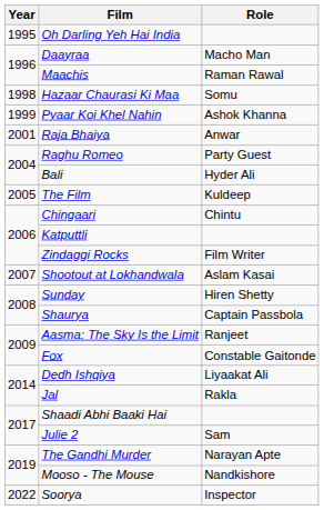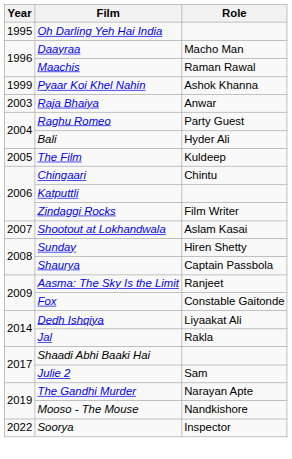 <table class="wikitable sortable">
 <tr>
 <th>Year</th>
 <th>Film</th>
 <th>Role</th>
 </tr>
 <tr>
 <td>1995</td>
 <td><em><a href='#'>Oh Darling Yeh Hai India</a></em></td>
 <td></td>
 </tr>
 <tr>
 <td rowspan="2">1996</td>
 <td><em><a href='#'>Daayraa</a></em></td>
 <td>Macho Man</td>
 </tr>
 <tr>
 <td><em><a href='#'>Maachis</a></em></td>
 <td>Raman Rawal</td>
 </tr>
 <tr>
-<td>1998</td>
-<td><em><a href='#'>Hazaar Chaurasi Ki Maa</a></em></td>
-<td>Somu</td>
-</tr>
-<tr>
 <td>1999</td>
 <td><em><a href='#'>Pyaar Koi Khel Nahin</a></em></td>
 <td>Ashok Khanna</td>
 </tr>
 <tr>
-<td>2001</td>
+<td>2003</td>
 <td><em> <a href='#'>Raja Bhaiya</a></em></td>
 <td>Anwar</td>
 </tr>
 <tr>
 <td rowspan="2">2004</td>
 <td><em><a href='#'>Raghu Romeo</a></em></td>
 <td>Party Guest</td>
 </tr>
 <tr>
 <td><em>Bali</em></td>
 <td>Hyder Ali</td>
 </tr>
 <tr>
 <td>2005</td>
 <td><em><a href='#'>The Film</a></em></td>
 <td>Kuldeep</td>
 </tr>
 <tr>
 <td rowspan="3">2006</td>
 <td><em><a href='#'>Chingaari</a></em></td>
 <td>Chintu</td>
 </tr>
 <tr>
 <td><em><a href='#'>Katputtli</a></em></td>
 <td></td>
 </tr>
 <tr>
 <td><em><a href='#'>Zindaggi Rocks</a></em></td>
 <td>Film Writer</td>
 </tr>
 <tr>
 <td>2007</td>
 <td><em><a href='#'>Shootout at Lokhandwala</a></em></td>
 <td>Aslam Kasai</td>
 </tr>
 <tr>
 <td rowspan="2">2008</td>
 <td><em> <a href='#'>Sunday</a></em></td>
 <td>Hiren Shetty</td>
 </tr>
 <tr>
 <td><em><a href='#'>Shaurya</a></em></td>
 <td>Captain Passbola</td>
 </tr>
 <tr>
 <td rowspan="2">2009</td>
 <td><em><a href='#'>Aasma: The Sky Is the Limit</a></em></td>
 <td>Ranjeet</td>
 </tr>
 <tr>
 <td><em> <a href='#'>Fox</a></em></td>
 <td>Constable Gaitonde</td>
 </tr>
 <tr>
 <td rowspan="2">2014</td>
 <td><em><a href='#'>Dedh Ishqiya</a></em></td>
 <td>Liyaakat Ali</td>
 </tr>
 <tr>
 <td><em> <a href='#'>Jal</a></em></td>
 <td>Rakla</td>
 </tr>
 <tr>
 <td rowspan="2">2017</td>
 <td><em>Shaadi Abhi Baaki Hai</em></td>
 <td></td>
 </tr>
 <tr>
 <td><em><a href='#'>Julie 2</a></em></td>
 <td>Sam</td>
 </tr>
 <tr>
 <td rowspan="2">2019</td>
 <td><em><a href='#'>The Gandhi Murder</a></em></td>
 <td>Narayan Apte</td>
 </tr>
 <tr>
 <td><em>Mooso - The Mouse</em></td>
 <td>Nandkishore</td>
 </tr>
 <tr>
 <td>2022</td>
 <td><em>Soorya</em></td>
 <td>Inspector</td>
 </tr>
 </table>
